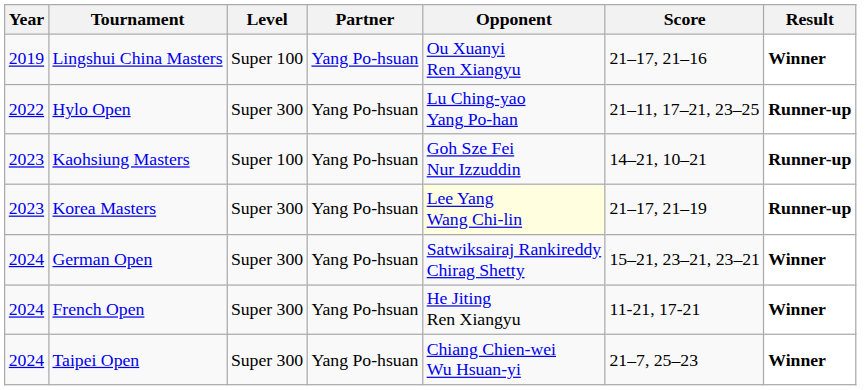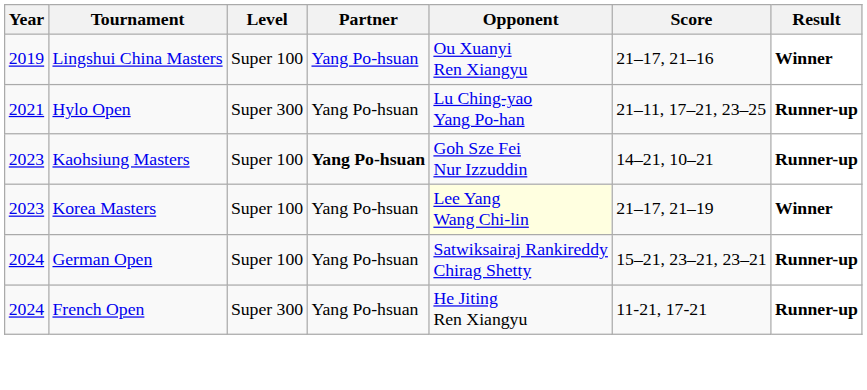 <table class="sortable wikitable" style="font-size: 90%;">
 <tr>
 <th>Year</th>
 <th>Tournament</th>
 <th>Level</th>
 <th>Partner</th>
 <th>Opponent</th>
 <th>Score</th>
 <th>Result</th>
 </tr>
 <tr>
 <td align="center"><a href='#'>2019</a></td>
 <td align="left"><a href='#'>Lingshui China Masters</a></td>
 <td align="left">Super 100</td>
 <td align="left"> <a href='#'>Yang Po-hsuan</a></td>
 <td align="left"> <a href='#'>Ou Xuanyi</a><br> <a href='#'>Ren Xiangyu</a></td>
 <td align="left">21–17, 21–16</td>
 <td style="text-align:left; background:white"> <strong>Winner</strong></td>
 </tr>
 <tr>
-<td align="center"><a href='#'>2022</a></td>
+<td align="center"><a href='#'>2021</a></td>
 <td align="left"><a href='#'>Hylo Open</a></td>
 <td align="left">Super 300</td>
 <td align="left"> Yang Po-hsuan</td>
 <td align="left"> <a href='#'>Lu Ching-yao</a><br> <a href='#'>Yang Po-han</a></td>
 <td align="left">21–11, 17–21, 23–25</td>
 <td style="text-align:left; background:white"> <strong>Runner-up</strong></td>
 </tr>
 <tr>
 <td align="center"><a href='#'>2023</a></td>
 <td align="left"><a href='#'>Kaohsiung Masters</a></td>
 <td align="left">Super 100</td>
-<td align="left"> Yang Po-hsuan</td>
+<td align="left"><strong> Yang Po-hsuan</strong></td>
 <td align="left"> <a href='#'>Goh Sze Fei</a><br> <a href='#'>Nur Izzuddin</a></td>
 <td align="left">14–21, 10–21</td>
 <td style="text-align:left; background:white"> <strong>Runner-up</strong></td>
 </tr>
 <tr>
 <td align="center"><a href='#'>2023</a></td>
 <td align="left"><a href='#'>Korea Masters</a></td>
-<td align="left">Super 300</td>
+<td align="left">Super 100</td>
 <td align="left"> Yang Po-hsuan</td>
 <td align="left" style="background: lightyellow;"> <a href='#'>Lee Yang</a><br> <a href='#'>Wang Chi-lin</a></td>
 <td align="left">21–17, 21–19</td>
-<td style="text-align:left; background:white"> <strong>Runner-up</strong></td>
+<td style="text-align:left; background:white"> <strong>Winner</strong></td>
 </tr>
 <tr>
 <td align="center"><a href='#'>2024</a></td>
 <td align="left"><a href='#'>German Open</a></td>
-<td align="left">Super 300</td>
+<td align="left">Super 100</td>
 <td align="left"> Yang Po-hsuan</td>
 <td align="left"> <a href='#'>Satwiksairaj Rankireddy</a><br> <a href='#'>Chirag Shetty</a></td>
 <td align="left">15–21, 23–21, 23–21</td>
-<td style="text-align:left; background:white"> <strong>Winner</strong></td>
+<td style="text-align:left; background:white"> <strong>Runner-up</strong></td>
 </tr>
 <tr>
 <td align="center"><a href='#'>2024</a></td>
 <td align="left"><a href='#'>French Open</a></td>
 <td align="left">Super 300</td>
 <td align="left"> Yang Po-hsuan</td>
 <td align="left"> <a href='#'>He Jiting</a><br> Ren Xiangyu</td>
 <td align="left">11-21, 17-21</td>
-<td style="text-align:left; background:white"> <strong>Winner</strong></td>
-</tr>
-<tr>
-<td align="center"><a href='#'>2024</a></td>
-<td align="left"><a href='#'>Taipei Open</a></td>
-<td align="left">Super 300</td>
-<td align="left"> Yang Po-hsuan</td>
-<td align="left"> <a href='#'>Chiang Chien-wei</a><br> <a href='#'>Wu Hsuan-yi</a></td>
-<td align="left">21–7, 25–23</td>
-<td style="text-align:left; background:white"> <strong>Winner</strong></td>
+<td style="text-align:left; background:white"> <strong>Runner-up</strong></td>
 </tr>
 </table>
